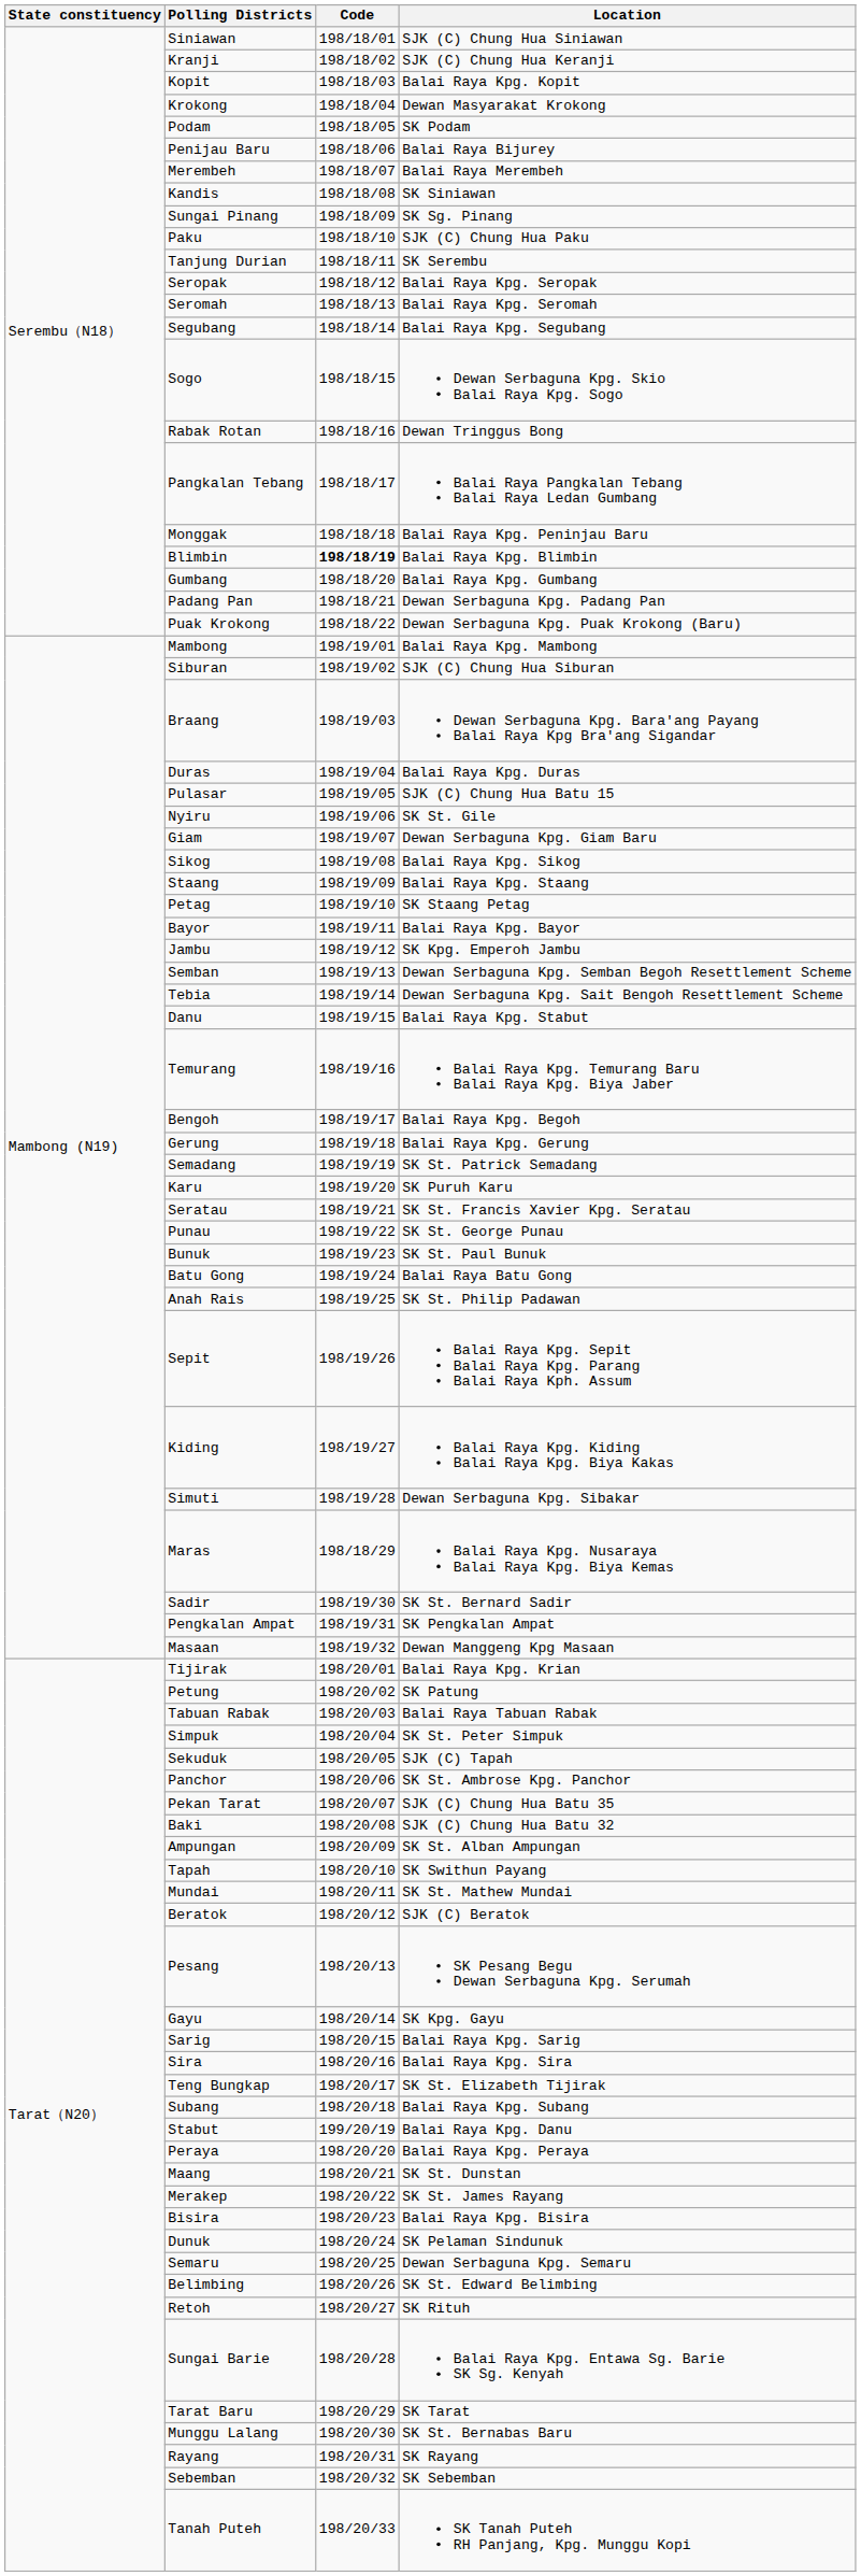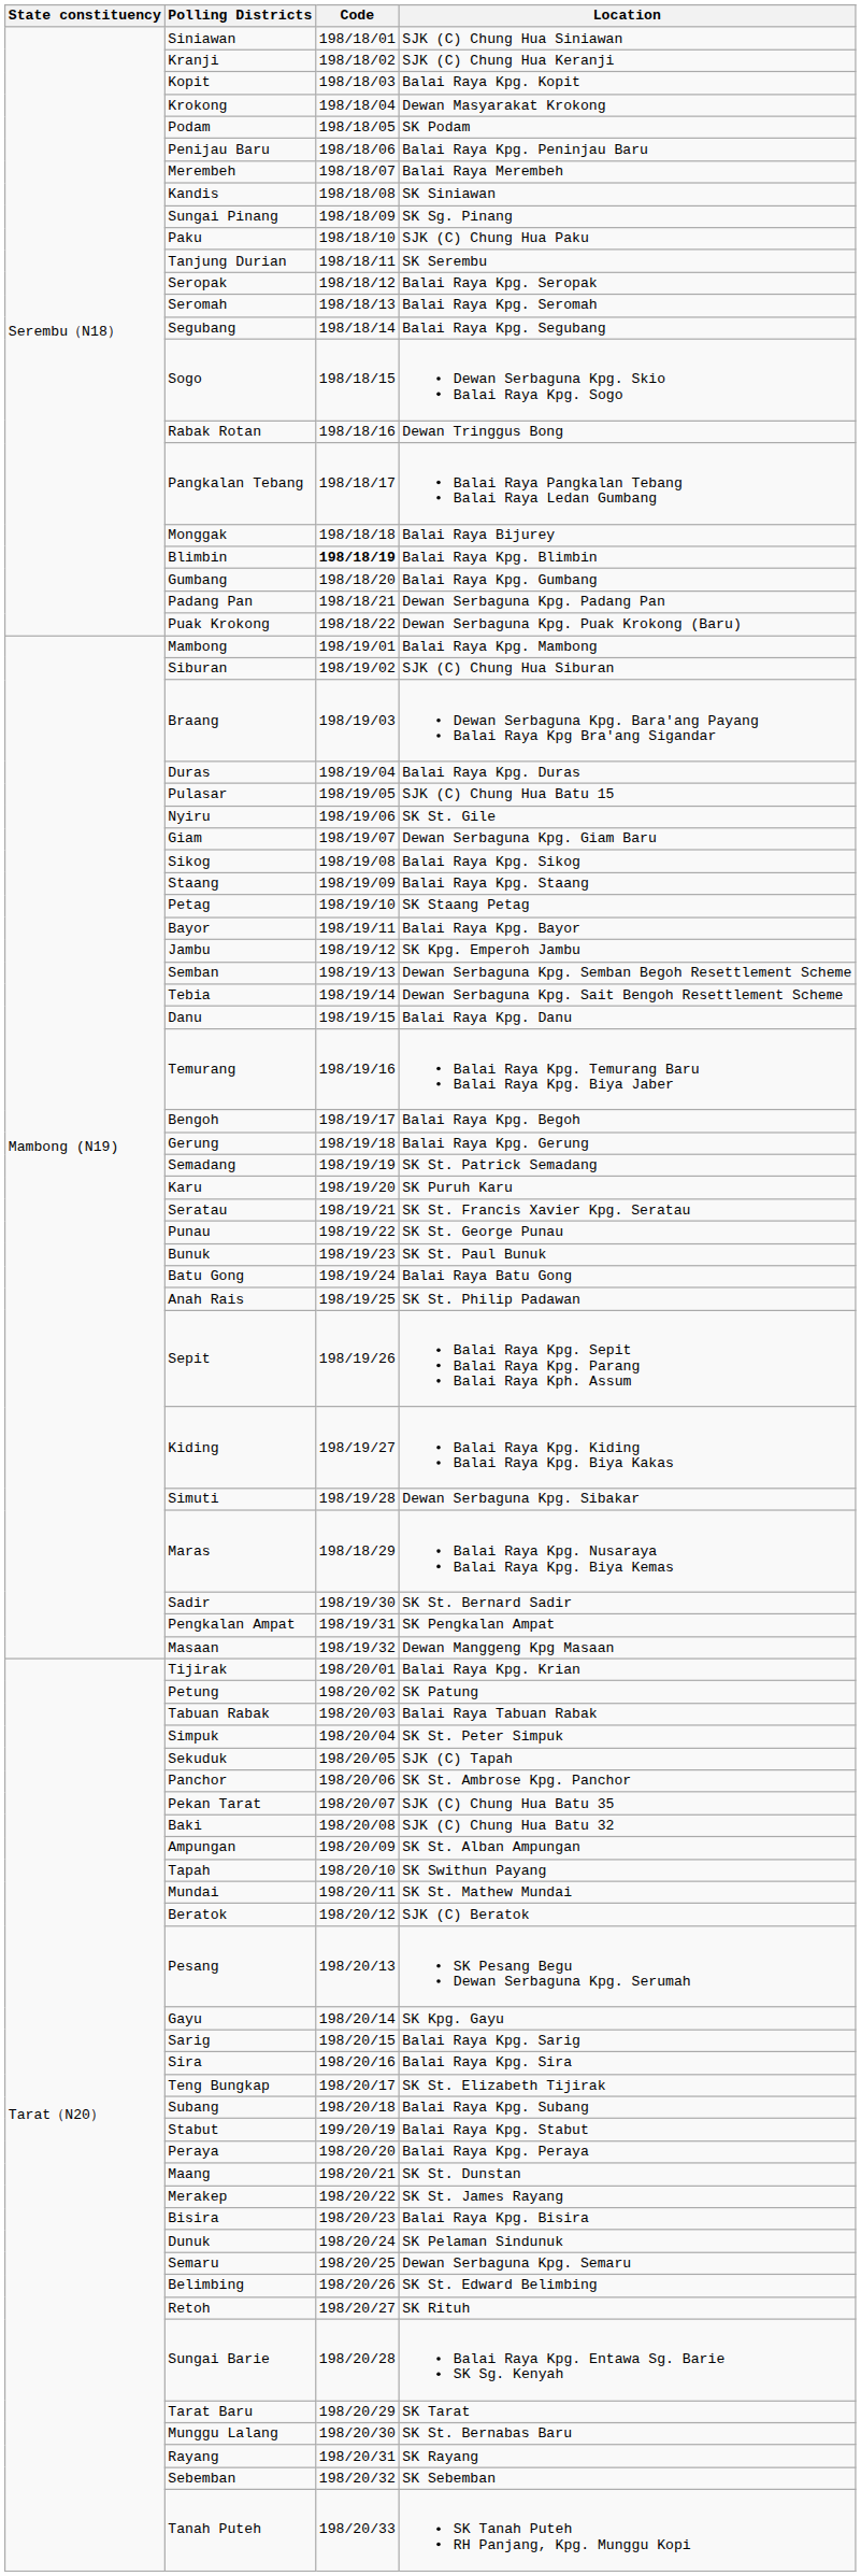 <table class="wikitable sortable mw-collapsible" style="white-space:nowrap;font-size:85%">
 <tr>
 <th>State constituency</th>
 <th>Polling Districts</th>
 <th>Code</th>
 <th>Location</th>
 </tr>
 <tr>
 <td rowspan="22">Serembu（N18）</td>
 <td>Siniawan</td>
 <td>198/18/01</td>
 <td>SJK (C) Chung Hua Siniawan</td>
 </tr>
 <tr>
 <td>Kranji</td>
 <td>198/18/02</td>
 <td>SJK (C) Chung Hua Keranji</td>
 </tr>
 <tr>
 <td>Kopit</td>
 <td>198/18/03</td>
 <td>Balai Raya Kpg. Kopit</td>
 </tr>
 <tr>
 <td>Krokong</td>
 <td>198/18/04</td>
 <td>Dewan Masyarakat Krokong</td>
 </tr>
 <tr>
 <td>Podam</td>
 <td>198/18/05</td>
 <td>SK Podam</td>
 </tr>
 <tr>
 <td>Penijau Baru</td>
 <td>198/18/06</td>
-<td>Balai Raya Bijurey</td>
+<td>Balai Raya Kpg. Peninjau Baru</td>
 </tr>
 <tr>
 <td>Merembeh</td>
 <td>198/18/07</td>
 <td>Balai Raya Merembeh</td>
 </tr>
 <tr>
 <td>Kandis</td>
 <td>198/18/08</td>
 <td>SK Siniawan</td>
 </tr>
 <tr>
 <td>Sungai Pinang</td>
 <td>198/18/09</td>
 <td>SK Sg. Pinang</td>
 </tr>
 <tr>
 <td>Paku</td>
 <td>198/18/10</td>
 <td>SJK (C) Chung Hua Paku</td>
 </tr>
 <tr>
 <td>Tanjung Durian</td>
 <td>198/18/11</td>
 <td>SK Serembu</td>
 </tr>
 <tr>
 <td>Seropak</td>
 <td>198/18/12</td>
 <td>Balai Raya Kpg. Seropak</td>
 </tr>
 <tr>
 <td>Seromah</td>
 <td>198/18/13</td>
 <td>Balai Raya Kpg. Seromah</td>
 </tr>
 <tr>
 <td>Segubang</td>
 <td>198/18/14</td>
 <td>Balai Raya Kpg. Segubang</td>
 </tr>
 <tr>
 <td>Sogo</td>
 <td>198/18/15</td>
 <td><br><ul><li>Dewan Serbaguna Kpg. Skio</li><li>Balai Raya Kpg. Sogo</li></ul></td>
 </tr>
 <tr>
 <td>Rabak Rotan</td>
 <td>198/18/16</td>
 <td>Dewan Tringgus Bong</td>
 </tr>
 <tr>
 <td>Pangkalan Tebang</td>
 <td>198/18/17</td>
 <td><br><ul><li>Balai Raya Pangkalan Tebang</li><li>Balai Raya Ledan Gumbang</li></ul></td>
 </tr>
 <tr>
 <td>Monggak</td>
 <td>198/18/18</td>
-<td>Balai Raya Kpg. Peninjau Baru</td>
+<td>Balai Raya Bijurey</td>
 </tr>
 <tr>
 <td>Blimbin</td>
 <td><strong>198/18/19</strong></td>
 <td>Balai Raya Kpg. Blimbin</td>
 </tr>
 <tr>
 <td>Gumbang</td>
 <td>198/18/20</td>
 <td>Balai Raya Kpg. Gumbang</td>
 </tr>
 <tr>
 <td>Padang Pan</td>
 <td>198/18/21</td>
 <td>Dewan Serbaguna Kpg. Padang Pan</td>
 </tr>
 <tr>
 <td>Puak Krokong</td>
 <td>198/18/22</td>
 <td>Dewan Serbaguna Kpg. Puak Krokong (Baru)</td>
 </tr>
 <tr>
 <td rowspan="32">Mambong (N19)</td>
 <td>Mambong</td>
 <td>198/19/01</td>
 <td>Balai Raya Kpg. Mambong</td>
 </tr>
 <tr>
 <td>Siburan</td>
 <td>198/19/02</td>
 <td>SJK (C) Chung Hua Siburan</td>
 </tr>
 <tr>
 <td>Braang</td>
 <td>198/19/03</td>
 <td><br><ul><li>Dewan Serbaguna Kpg. Bara'ang Payang</li><li>Balai Raya Kpg Bra'ang Sigandar</li></ul></td>
 </tr>
 <tr>
 <td>Duras</td>
 <td>198/19/04</td>
 <td>Balai Raya Kpg. Duras</td>
 </tr>
 <tr>
 <td>Pulasar</td>
 <td>198/19/05</td>
 <td>SJK (C) Chung Hua Batu 15</td>
 </tr>
 <tr>
 <td>Nyiru</td>
 <td>198/19/06</td>
 <td>SK St. Gile</td>
 </tr>
 <tr>
 <td>Giam</td>
 <td>198/19/07</td>
 <td>Dewan Serbaguna Kpg. Giam Baru</td>
 </tr>
 <tr>
 <td>Sikog</td>
 <td>198/19/08</td>
 <td>Balai Raya Kpg. Sikog</td>
 </tr>
 <tr>
 <td>Staang</td>
 <td>198/19/09</td>
 <td>Balai Raya Kpg. Staang</td>
 </tr>
 <tr>
 <td>Petag</td>
 <td>198/19/10</td>
 <td>SK Staang Petag</td>
 </tr>
 <tr>
 <td>Bayor</td>
 <td>198/19/11</td>
 <td>Balai Raya Kpg. Bayor</td>
 </tr>
 <tr>
 <td>Jambu</td>
 <td>198/19/12</td>
 <td>SK Kpg. Emperoh Jambu</td>
 </tr>
 <tr>
 <td>Semban</td>
 <td>198/19/13</td>
 <td>Dewan Serbaguna Kpg. Semban Begoh Resettlement Scheme</td>
 </tr>
 <tr>
 <td>Tebia</td>
 <td>198/19/14</td>
 <td>Dewan Serbaguna Kpg. Sait Bengoh Resettlement Scheme</td>
 </tr>
 <tr>
 <td>Danu</td>
 <td>198/19/15</td>
-<td>Balai Raya Kpg. Stabut</td>
+<td>Balai Raya Kpg. Danu</td>
 </tr>
 <tr>
 <td>Temurang</td>
 <td>198/19/16</td>
 <td><br><ul><li>Balai Raya Kpg. Temurang Baru</li><li>Balai Raya Kpg. Biya Jaber</li></ul></td>
 </tr>
 <tr>
 <td>Bengoh</td>
 <td>198/19/17</td>
 <td>Balai Raya Kpg. Begoh</td>
 </tr>
 <tr>
 <td>Gerung</td>
 <td>198/19/18</td>
 <td>Balai Raya Kpg. Gerung</td>
 </tr>
 <tr>
 <td>Semadang</td>
 <td>198/19/19</td>
 <td>SK St. Patrick Semadang</td>
 </tr>
 <tr>
 <td>Karu</td>
 <td>198/19/20</td>
 <td>SK Puruh Karu</td>
 </tr>
 <tr>
 <td>Seratau</td>
 <td>198/19/21</td>
 <td>SK St. Francis Xavier Kpg. Seratau</td>
 </tr>
 <tr>
 <td>Punau</td>
 <td>198/19/22</td>
 <td>SK St. George Punau</td>
 </tr>
 <tr>
 <td>Bunuk</td>
 <td>198/19/23</td>
 <td>SK St. Paul Bunuk</td>
 </tr>
 <tr>
 <td>Batu Gong</td>
 <td>198/19/24</td>
 <td>Balai Raya Batu Gong</td>
 </tr>
 <tr>
 <td>Anah Rais</td>
 <td>198/19/25</td>
 <td>SK St. Philip Padawan</td>
 </tr>
 <tr>
 <td>Sepit</td>
 <td>198/19/26</td>
 <td><br><ul><li>Balai Raya Kpg. Sepit</li><li>Balai Raya Kpg. Parang</li><li>Balai Raya Kph. Assum</li></ul></td>
 </tr>
 <tr>
 <td>Kiding</td>
 <td>198/19/27</td>
 <td><br><ul><li>Balai Raya Kpg. Kiding</li><li>Balai Raya Kpg. Biya Kakas</li></ul></td>
 </tr>
 <tr>
 <td>Simuti</td>
 <td>198/19/28</td>
 <td>Dewan Serbaguna Kpg. Sibakar</td>
 </tr>
 <tr>
 <td>Maras</td>
 <td>198/18/29</td>
 <td><br><ul><li>Balai Raya Kpg. Nusaraya</li><li>Balai Raya Kpg. Biya Kemas</li></ul></td>
 </tr>
 <tr>
 <td>Sadir</td>
 <td>198/19/30</td>
 <td>SK St. Bernard Sadir</td>
 </tr>
 <tr>
 <td>Pengkalan Ampat</td>
 <td>198/19/31</td>
 <td>SK Pengkalan Ampat</td>
 </tr>
 <tr>
 <td>Masaan</td>
 <td>198/19/32</td>
 <td>Dewan Manggeng Kpg Masaan</td>
 </tr>
 <tr>
 <td rowspan="33">Tarat（N20）</td>
 <td>Tijirak</td>
 <td>198/20/01</td>
 <td>Balai Raya Kpg. Krian</td>
 </tr>
 <tr>
 <td>Petung</td>
 <td>198/20/02</td>
 <td>SK Patung</td>
 </tr>
 <tr>
 <td>Tabuan Rabak</td>
 <td>198/20/03</td>
 <td>Balai Raya Tabuan Rabak</td>
 </tr>
 <tr>
 <td>Simpuk</td>
 <td>198/20/04</td>
 <td>SK St. Peter Simpuk</td>
 </tr>
 <tr>
 <td>Sekuduk</td>
 <td>198/20/05</td>
 <td>SJK (C) Tapah</td>
 </tr>
 <tr>
 <td>Panchor</td>
 <td>198/20/06</td>
 <td>SK St. Ambrose Kpg. Panchor</td>
 </tr>
 <tr>
 <td>Pekan Tarat</td>
 <td>198/20/07</td>
 <td>SJK (C) Chung Hua Batu 35</td>
 </tr>
 <tr>
 <td>Baki</td>
 <td>198/20/08</td>
 <td>SJK (C) Chung Hua Batu 32</td>
 </tr>
 <tr>
 <td>Ampungan</td>
 <td>198/20/09</td>
 <td>SK St. Alban Ampungan</td>
 </tr>
 <tr>
 <td>Tapah</td>
 <td>198/20/10</td>
 <td>SK Swithun Payang</td>
 </tr>
 <tr>
 <td>Mundai</td>
 <td>198/20/11</td>
 <td>SK St. Mathew Mundai</td>
 </tr>
 <tr>
 <td>Beratok</td>
 <td>198/20/12</td>
 <td>SJK (C) Beratok</td>
 </tr>
 <tr>
 <td>Pesang</td>
 <td>198/20/13</td>
 <td><br><ul><li>SK Pesang Begu</li><li>Dewan Serbaguna Kpg. Serumah</li></ul></td>
 </tr>
 <tr>
 <td>Gayu</td>
 <td>198/20/14</td>
 <td>SK Kpg. Gayu</td>
 </tr>
 <tr>
 <td>Sarig</td>
 <td>198/20/15</td>
 <td>Balai Raya Kpg. Sarig</td>
 </tr>
 <tr>
 <td>Sira</td>
 <td>198/20/16</td>
 <td>Balai Raya Kpg. Sira</td>
 </tr>
 <tr>
 <td>Teng Bungkap</td>
 <td>198/20/17</td>
 <td>SK St. Elizabeth Tijirak</td>
 </tr>
 <tr>
 <td>Subang</td>
 <td>198/20/18</td>
 <td>Balai Raya Kpg. Subang</td>
 </tr>
 <tr>
 <td>Stabut</td>
 <td>199/20/19</td>
-<td>Balai Raya Kpg. Danu</td>
+<td>Balai Raya Kpg. Stabut</td>
 </tr>
 <tr>
 <td>Peraya</td>
 <td>198/20/20</td>
 <td>Balai Raya Kpg. Peraya</td>
 </tr>
 <tr>
 <td>Maang</td>
 <td>198/20/21</td>
 <td>SK St. Dunstan</td>
 </tr>
 <tr>
 <td>Merakep</td>
 <td>198/20/22</td>
 <td>SK St. James Rayang</td>
 </tr>
 <tr>
 <td>Bisira</td>
 <td>198/20/23</td>
 <td>Balai Raya Kpg. Bisira</td>
 </tr>
 <tr>
 <td>Dunuk</td>
 <td>198/20/24</td>
 <td>SK Pelaman Sindunuk</td>
 </tr>
 <tr>
 <td>Semaru</td>
 <td>198/20/25</td>
 <td>Dewan Serbaguna Kpg. Semaru</td>
 </tr>
 <tr>
 <td>Belimbing</td>
 <td>198/20/26</td>
 <td>SK St. Edward Belimbing</td>
 </tr>
 <tr>
 <td>Retoh</td>
 <td>198/20/27</td>
 <td>SK Rituh</td>
 </tr>
 <tr>
 <td>Sungai Barie</td>
 <td>198/20/28</td>
 <td><br><ul><li>Balai Raya Kpg. Entawa Sg. Barie</li><li>SK Sg. Kenyah</li></ul></td>
 </tr>
 <tr>
 <td>Tarat Baru</td>
 <td>198/20/29</td>
 <td>SK Tarat</td>
 </tr>
 <tr>
 <td>Munggu Lalang</td>
 <td>198/20/30</td>
 <td>SK St. Bernabas Baru</td>
 </tr>
 <tr>
 <td>Rayang</td>
 <td>198/20/31</td>
 <td>SK Rayang</td>
 </tr>
 <tr>
 <td>Sebemban</td>
 <td>198/20/32</td>
 <td>SK Sebemban</td>
 </tr>
 <tr>
 <td>Tanah Puteh</td>
 <td>198/20/33</td>
 <td><br><ul><li>SK Tanah Puteh</li><li>RH Panjang, Kpg. Munggu Kopi</li></ul></td>
 </tr>
 </table>
